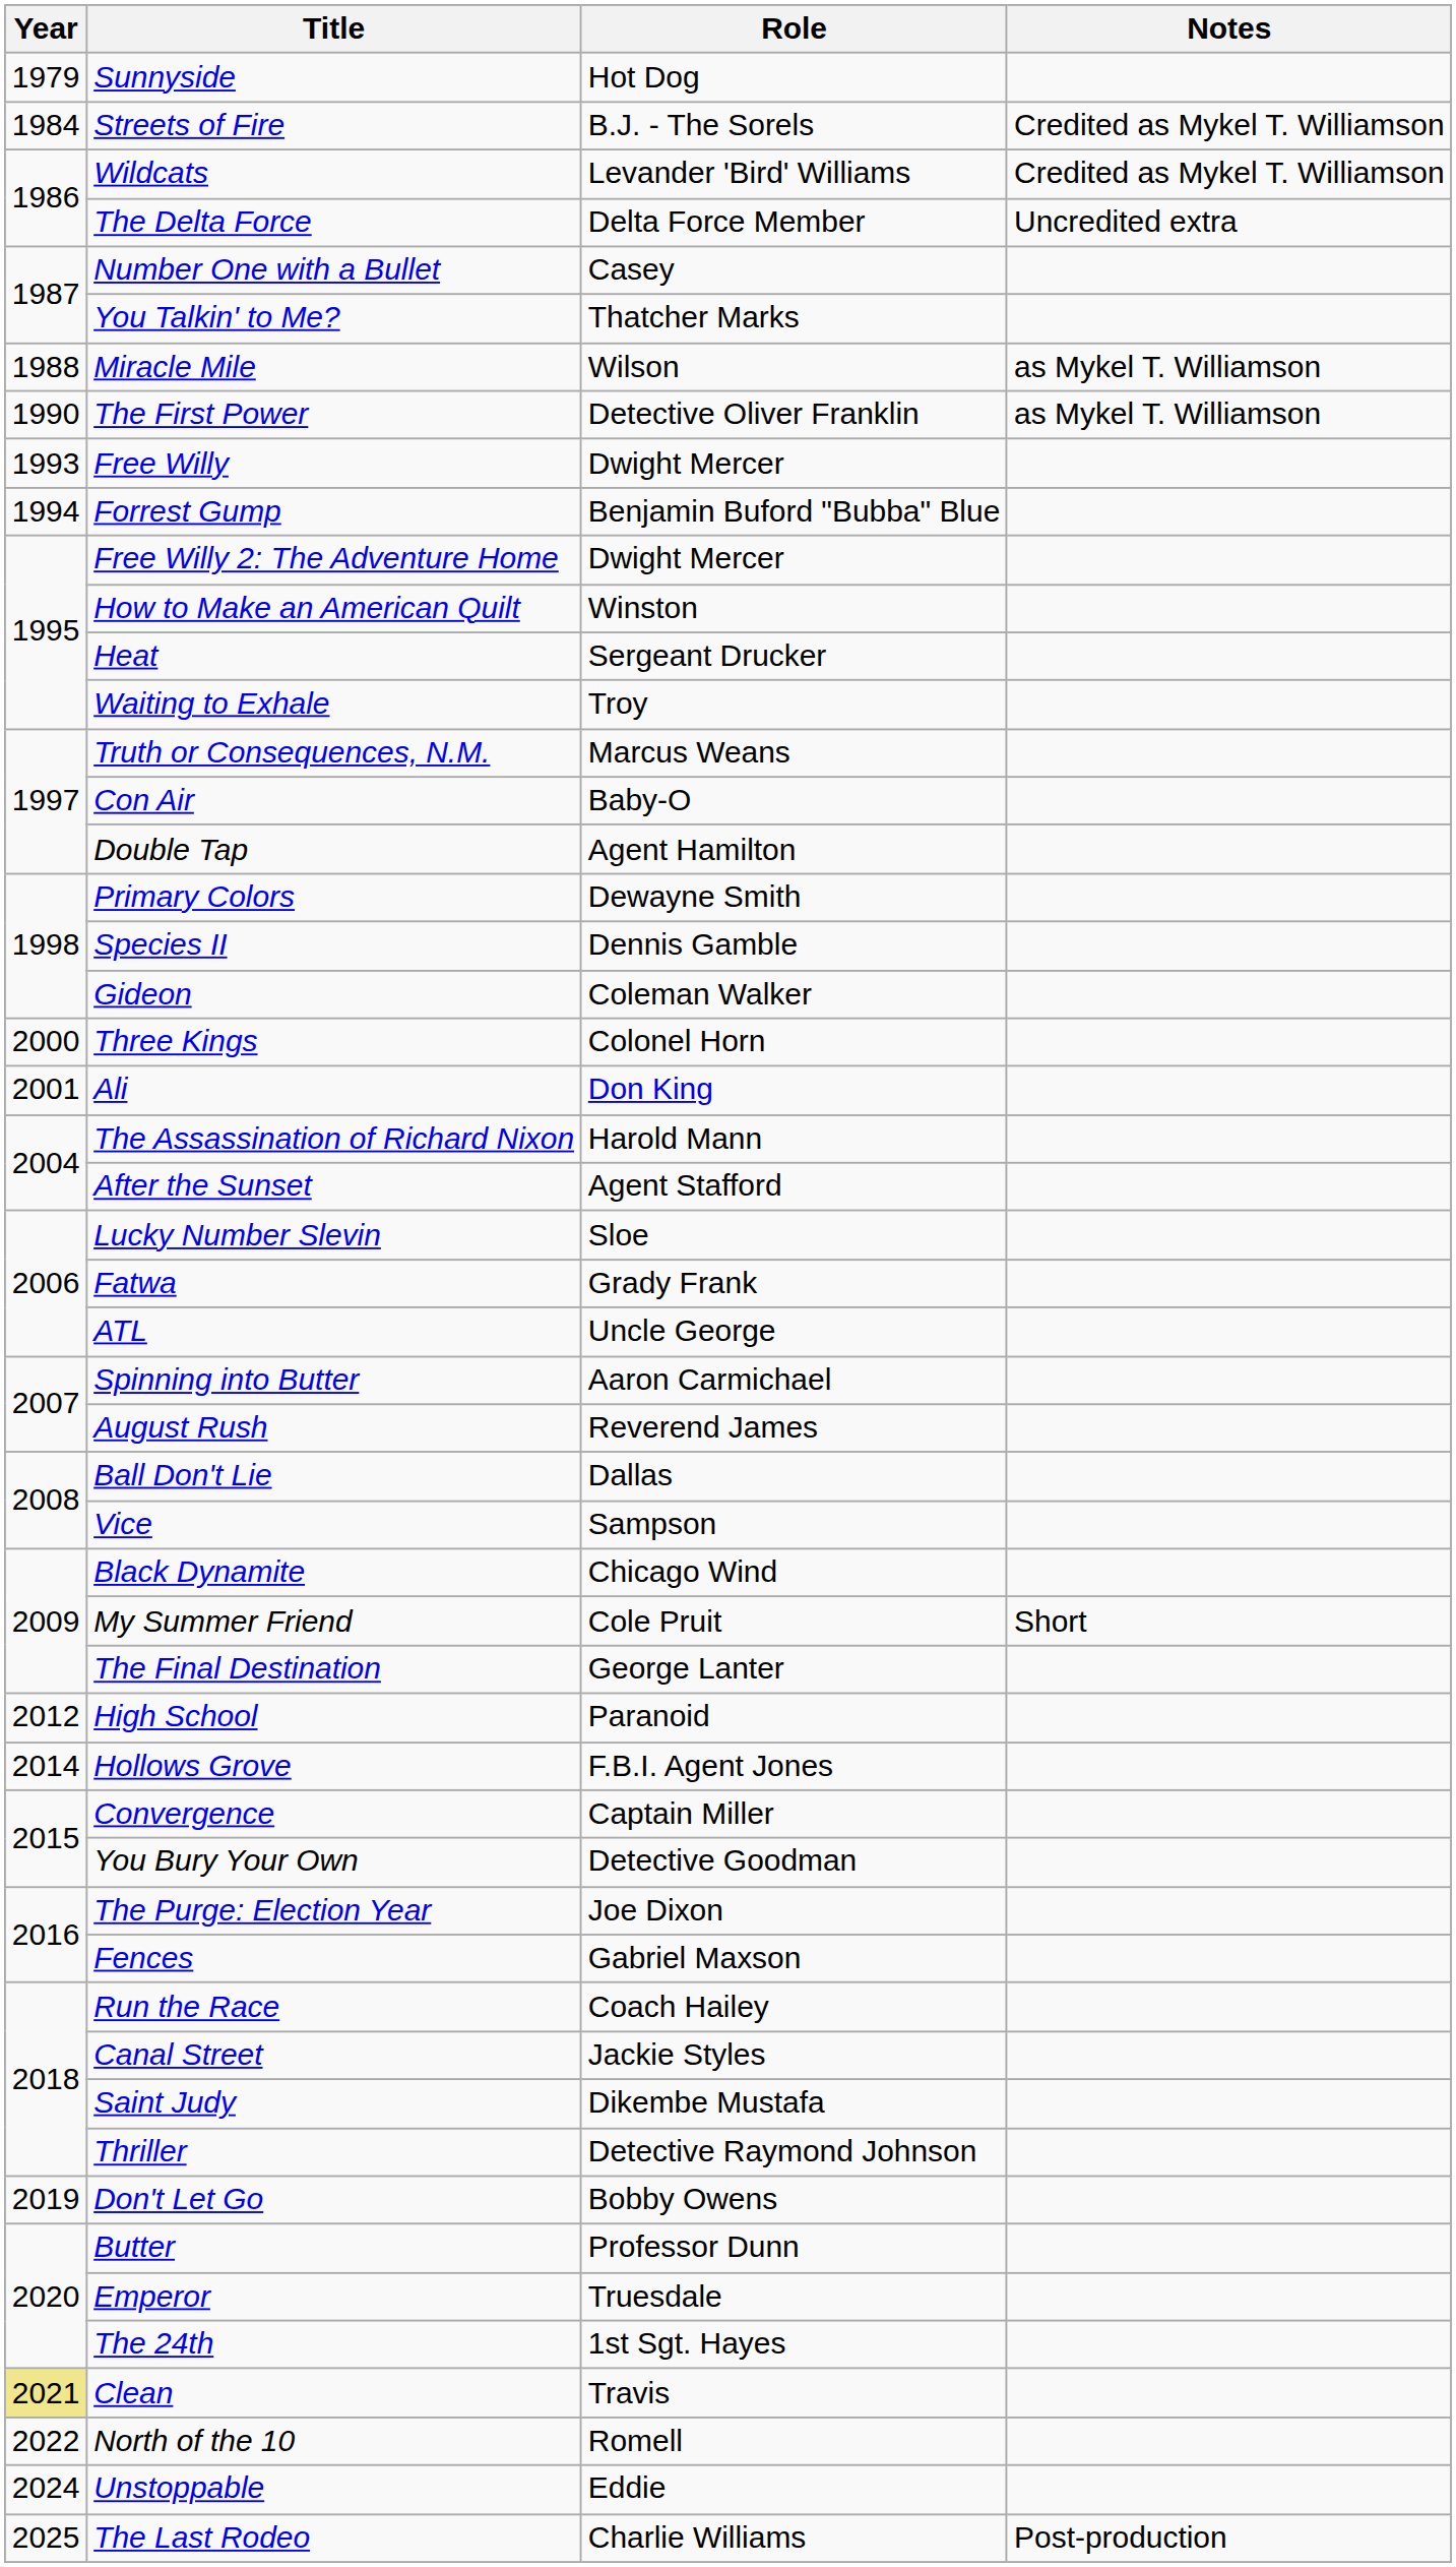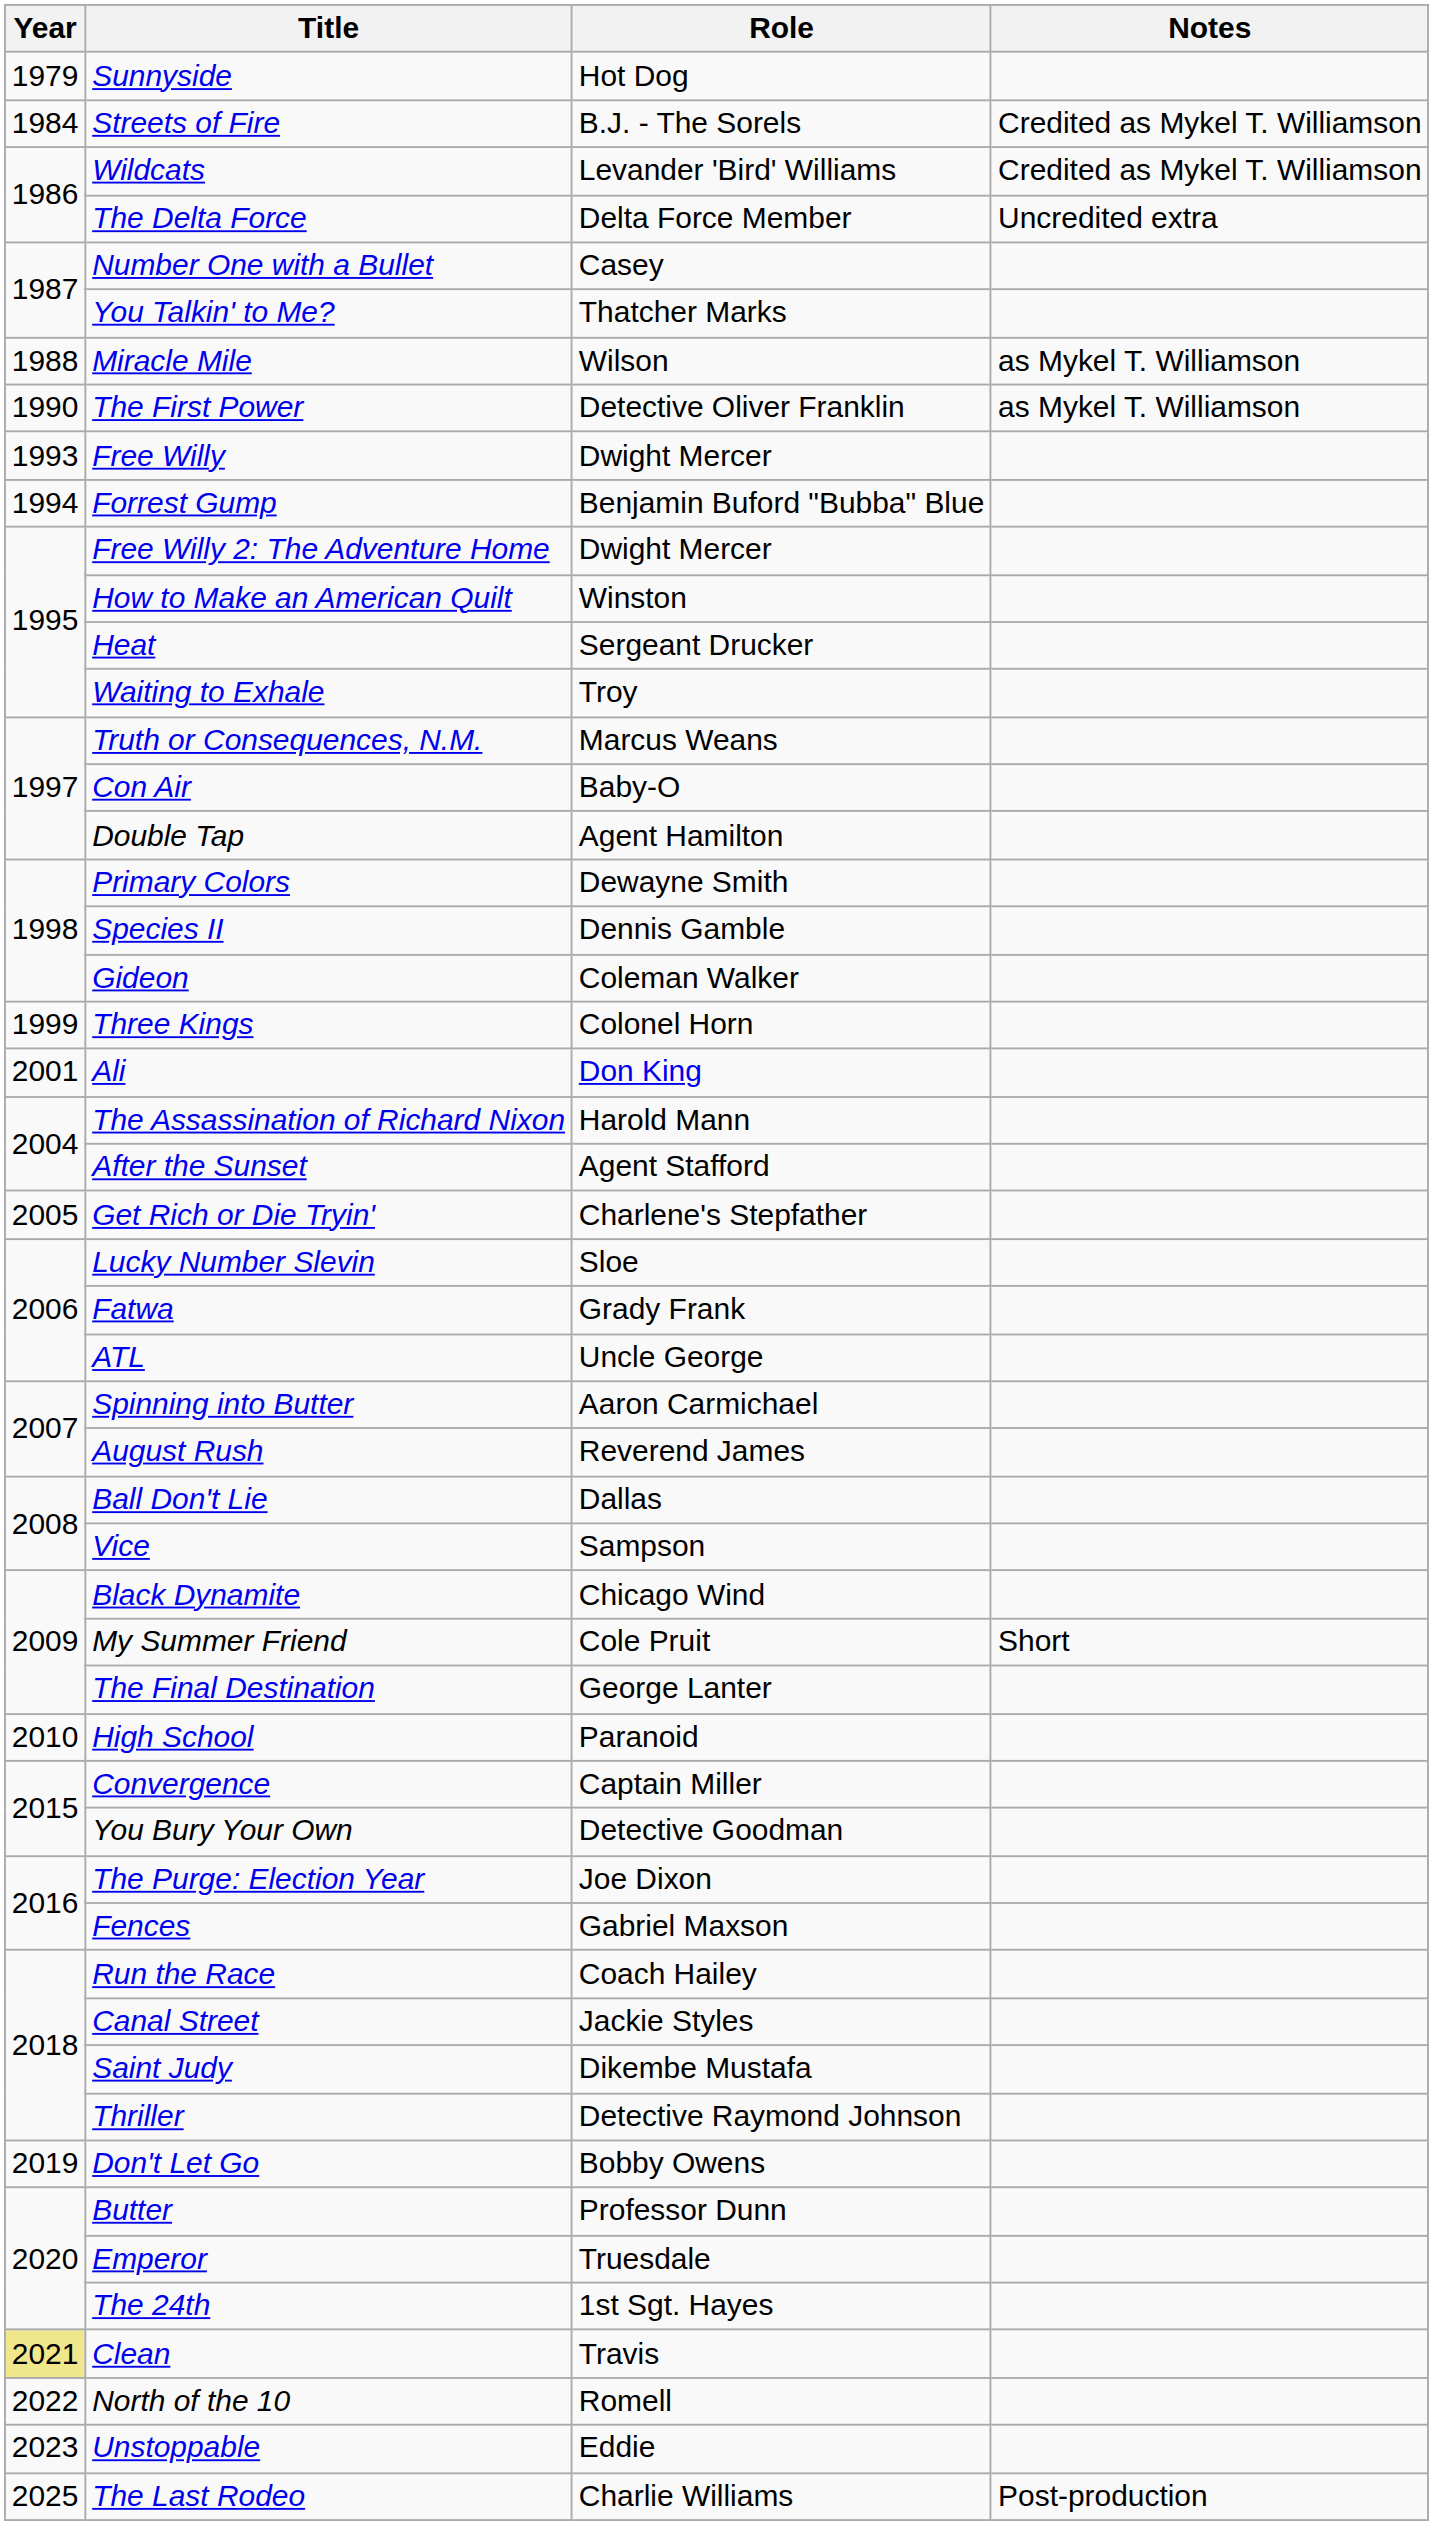 <table class="wikitable sortable">
 <tr>
 <th>Year</th>
 <th>Title</th>
 <th>Role</th>
 <th>Notes</th>
 </tr>
 <tr>
 <td>1979</td>
 <td><em><a href='#'>Sunnyside</a></em></td>
 <td>Hot Dog</td>
 <td></td>
 </tr>
 <tr>
 <td>1984</td>
 <td><em><a href='#'>Streets of Fire</a></em></td>
 <td>B.J. - The Sorels</td>
 <td>Credited as Mykel T. Williamson</td>
 </tr>
 <tr>
 <td rowspan=2>1986</td>
 <td><em><a href='#'>Wildcats</a></em></td>
 <td>Levander 'Bird' Williams</td>
 <td>Credited as Mykel T. Williamson</td>
 </tr>
 <tr>
 <td><em><a href='#'>The Delta Force</a></em></td>
 <td>Delta Force Member</td>
 <td>Uncredited extra</td>
 </tr>
 <tr>
 <td rowspan=2>1987</td>
 <td><em><a href='#'>Number One with a Bullet</a></em></td>
 <td>Casey</td>
 <td></td>
 </tr>
 <tr>
 <td><em><a href='#'>You Talkin' to Me?</a></em></td>
 <td>Thatcher Marks</td>
 <td></td>
 </tr>
 <tr>
 <td>1988</td>
 <td><em><a href='#'>Miracle Mile</a></em></td>
 <td>Wilson</td>
 <td>as Mykel T. Williamson</td>
 </tr>
 <tr>
 <td>1990</td>
 <td><em><a href='#'>The First Power</a></em></td>
 <td>Detective Oliver Franklin</td>
 <td>as Mykel T. Williamson</td>
 </tr>
 <tr>
 <td>1993</td>
 <td><em><a href='#'>Free Willy</a></em></td>
 <td>Dwight Mercer</td>
 <td></td>
 </tr>
 <tr>
 <td>1994</td>
 <td><em><a href='#'>Forrest Gump</a></em></td>
 <td>Benjamin Buford "Bubba" Blue</td>
 <td></td>
 </tr>
 <tr>
 <td rowspan=4>1995</td>
 <td><em><a href='#'>Free Willy 2: The Adventure Home</a></em></td>
 <td>Dwight Mercer</td>
 <td></td>
 </tr>
 <tr>
 <td><em><a href='#'>How to Make an American Quilt</a></em></td>
 <td>Winston</td>
 <td></td>
 </tr>
 <tr>
 <td><em><a href='#'>Heat</a></em></td>
 <td>Sergeant Drucker</td>
 <td></td>
 </tr>
 <tr>
 <td><em><a href='#'>Waiting to Exhale</a></em></td>
 <td>Troy</td>
 <td></td>
 </tr>
 <tr>
 <td rowspan=3>1997</td>
 <td><em><a href='#'>Truth or Consequences, N.M.</a></em></td>
 <td>Marcus Weans</td>
 <td></td>
 </tr>
 <tr>
 <td><em><a href='#'>Con Air</a></em></td>
 <td>Baby-O</td>
 <td></td>
 </tr>
 <tr>
 <td><em>Double Tap</em></td>
 <td>Agent Hamilton</td>
 <td></td>
 </tr>
 <tr>
 <td rowspan=3>1998</td>
 <td><em><a href='#'>Primary Colors</a></em></td>
 <td>Dewayne Smith</td>
 <td></td>
 </tr>
 <tr>
 <td><em><a href='#'>Species II</a></em></td>
 <td>Dennis Gamble</td>
 <td></td>
 </tr>
 <tr>
 <td><em><a href='#'>Gideon</a></em></td>
 <td>Coleman Walker</td>
 <td></td>
 </tr>
 <tr>
-<td>2000</td>
+<td>1999</td>
 <td><em><a href='#'>Three Kings</a></em></td>
 <td>Colonel Horn</td>
 <td></td>
 </tr>
 <tr>
 <td>2001</td>
 <td><em><a href='#'>Ali</a></em></td>
 <td><a href='#'>Don King</a></td>
 <td></td>
 </tr>
 <tr>
 <td rowspan=2>2004</td>
 <td><em><a href='#'>The Assassination of Richard Nixon</a></em></td>
 <td>Harold Mann</td>
 <td></td>
 </tr>
 <tr>
 <td><em><a href='#'>After the Sunset</a></em></td>
 <td>Agent Stafford</td>
+<td></td>
+</tr>
+<tr>
+<td>2005</td>
+<td><em><a href='#'>Get Rich or Die Tryin'</a></em></td>
+<td>Charlene's Stepfather</td>
 <td></td>
 </tr>
 <tr>
 <td rowspan=3>2006</td>
 <td><em><a href='#'>Lucky Number Slevin</a></em></td>
 <td>Sloe</td>
 <td></td>
 </tr>
 <tr>
 <td><em><a href='#'>Fatwa</a></em></td>
 <td>Grady Frank</td>
 <td></td>
 </tr>
 <tr>
 <td><em><a href='#'>ATL</a></em></td>
 <td>Uncle George</td>
 <td></td>
 </tr>
 <tr>
 <td rowspan=2>2007</td>
 <td><em><a href='#'>Spinning into Butter</a></em></td>
 <td>Aaron Carmichael</td>
 <td></td>
 </tr>
 <tr>
 <td><em><a href='#'>August Rush</a></em></td>
 <td>Reverend James</td>
 <td></td>
 </tr>
 <tr>
 <td rowspan=2>2008</td>
 <td><em><a href='#'>Ball Don't Lie</a></em></td>
 <td>Dallas</td>
 <td></td>
 </tr>
 <tr>
 <td><em><a href='#'>Vice</a></em></td>
 <td>Sampson</td>
 <td></td>
 </tr>
 <tr>
 <td rowspan=3>2009</td>
 <td><em><a href='#'>Black Dynamite</a></em></td>
 <td>Chicago Wind</td>
 <td></td>
 </tr>
 <tr>
 <td><em>My Summer Friend</em></td>
 <td>Cole Pruit</td>
 <td>Short</td>
 </tr>
 <tr>
 <td><em><a href='#'>The Final Destination</a></em></td>
 <td>George Lanter</td>
 <td></td>
 </tr>
 <tr>
-<td>2012</td>
+<td>2010</td>
 <td><em><a href='#'>High School</a></em></td>
 <td>Paranoid</td>
-<td></td>
-</tr>
-<tr>
-<td>2014</td>
-<td><em><a href='#'>Hollows Grove</a></em></td>
-<td>F.B.I. Agent Jones</td>
 <td></td>
 </tr>
 <tr>
 <td rowspan=2>2015</td>
 <td><em><a href='#'>Convergence</a></em></td>
 <td>Captain Miller</td>
 <td></td>
 </tr>
 <tr>
 <td><em>You Bury Your Own</em></td>
 <td>Detective Goodman</td>
 <td></td>
 </tr>
 <tr>
 <td rowspan=2>2016</td>
 <td><em><a href='#'>The Purge: Election Year</a></em></td>
 <td>Joe Dixon</td>
 <td></td>
 </tr>
 <tr>
 <td><em><a href='#'>Fences</a></em></td>
 <td>Gabriel Maxson</td>
 <td></td>
 </tr>
 <tr>
 <td rowspan=4>2018</td>
 <td><em><a href='#'>Run the Race</a></em></td>
 <td>Coach Hailey</td>
 <td></td>
 </tr>
 <tr>
 <td><em><a href='#'>Canal Street</a></em></td>
 <td>Jackie Styles</td>
 <td></td>
 </tr>
 <tr>
 <td><em><a href='#'>Saint Judy</a></em></td>
 <td>Dikembe Mustafa</td>
 <td></td>
 </tr>
 <tr>
 <td><em><a href='#'>Thriller</a></em></td>
 <td>Detective Raymond Johnson</td>
 <td></td>
 </tr>
 <tr>
 <td>2019</td>
 <td><em><a href='#'>Don't Let Go</a></em></td>
 <td>Bobby Owens</td>
 <td></td>
 </tr>
 <tr>
 <td rowspan=3>2020</td>
 <td><em><a href='#'>Butter</a></em></td>
 <td>Professor Dunn</td>
 <td></td>
 </tr>
 <tr>
 <td><em><a href='#'>Emperor</a></em></td>
 <td>Truesdale</td>
 <td></td>
 </tr>
 <tr>
 <td><em><a href='#'>The 24th</a></em></td>
 <td>1st Sgt. Hayes</td>
 <td></td>
 </tr>
 <tr>
 <td style="background: khaki;">2021</td>
 <td><em><a href='#'>Clean</a></em></td>
 <td>Travis</td>
 <td></td>
 </tr>
 <tr>
 <td>2022</td>
 <td><em>North of the 10</em></td>
 <td>Romell</td>
 <td></td>
 </tr>
 <tr>
-<td>2024</td>
+<td>2023</td>
 <td><em><a href='#'>Unstoppable</a></em></td>
 <td>Eddie</td>
 <td></td>
 </tr>
 <tr>
 <td>2025</td>
 <td><em><a href='#'>The Last Rodeo</a></em></td>
 <td>Charlie Williams</td>
 <td>Post-production</td>
 </tr>
 </table>
